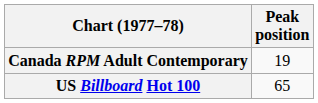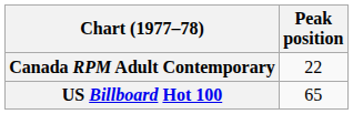 <table class="wikitable plainrowheaders">
 <tr>
 <th>Chart (1977–78)</th>
 <th>Peak<br>position</th>
 </tr>
 <tr>
 <th scope="row">Canada <em>RPM</em> Adult Contemporary</th>
-<td style="text-align:center;">19</td>
+<td style="text-align:center;">22</td>
 </tr>
 <tr>
 <th scope="row">US <em><a href='#'>Billboard</a></em> <a href='#'>Hot 100</a></th>
 <td style="text-align:center;">65</td>
 </tr>
 <tr>
 </tr>
 </table>
